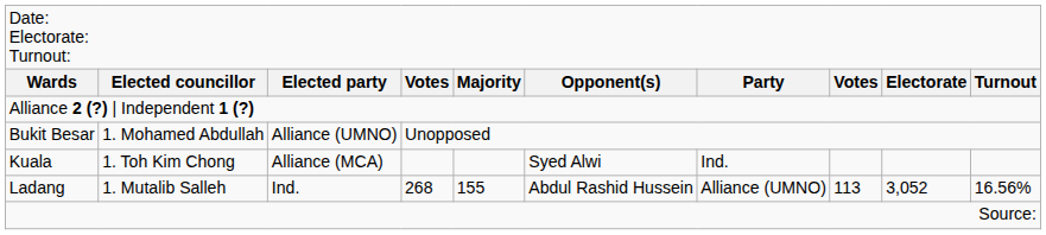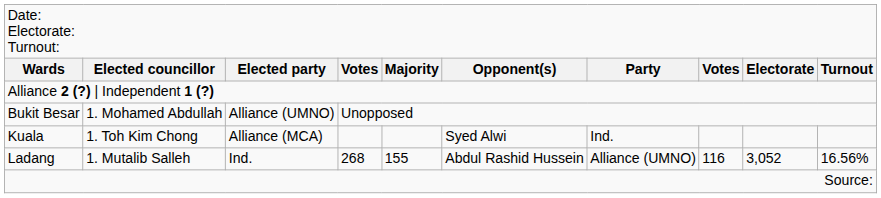 <table class=wikitable>
 <tr>
 <td colspan=10>Date: <br>Electorate: <br>Turnout:</td>
 </tr>
 <tr>
 <th>Wards</th>
 <th>Elected councillor</th>
 <th>Elected party</th>
 <th>Votes</th>
 <th>Majority</th>
 <th>Opponent(s)</th>
 <th>Party</th>
 <th>Votes</th>
 <th>Electorate</th>
 <th>Turnout</th>
 </tr>
 <tr>
 <td colspan=10>Alliance <strong>2 (?)</strong> | Independent <strong>1 (?)</strong> </td>
 </tr>
 <tr>
 <td>Bukit Besar</td>
 <td>1. Mohamed Abdullah</td>
 <td>Alliance (UMNO)</td>
 <td colspan=7>Unopposed</td>
 </tr>
 <tr>
 <td>Kuala</td>
 <td>1. Toh Kim Chong</td>
 <td>Alliance (MCA)</td>
 <td></td>
 <td></td>
 <td>Syed Alwi</td>
 <td>Ind.</td>
 <td></td>
 <td></td>
 <td></td>
 </tr>
 <tr>
 <td>Ladang</td>
 <td>1. Mutalib Salleh</td>
 <td>Ind.</td>
 <td>268</td>
 <td>155</td>
 <td>Abdul Rashid Hussein</td>
 <td>Alliance (UMNO)</td>
-<td>113</td>
+<td>116</td>
 <td>3,052</td>
 <td>16.56%</td>
 </tr>
 <tr>
 <td colspan=10 align=right>Source: </td>
 </tr>
 </table>
